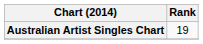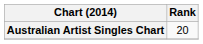 <table class="wikitable plainrowheaders" style="text-align:center">
 <tr>
 <th scope="col">Chart (2014)</th>
 <th scope="col">Rank</th>
 </tr>
 <tr>
 <th scope="row">Australian Artist Singles Chart</th>
-<td>19</td>
+<td>20</td>
 </tr>
 <tr>
 </tr>
 </table>
